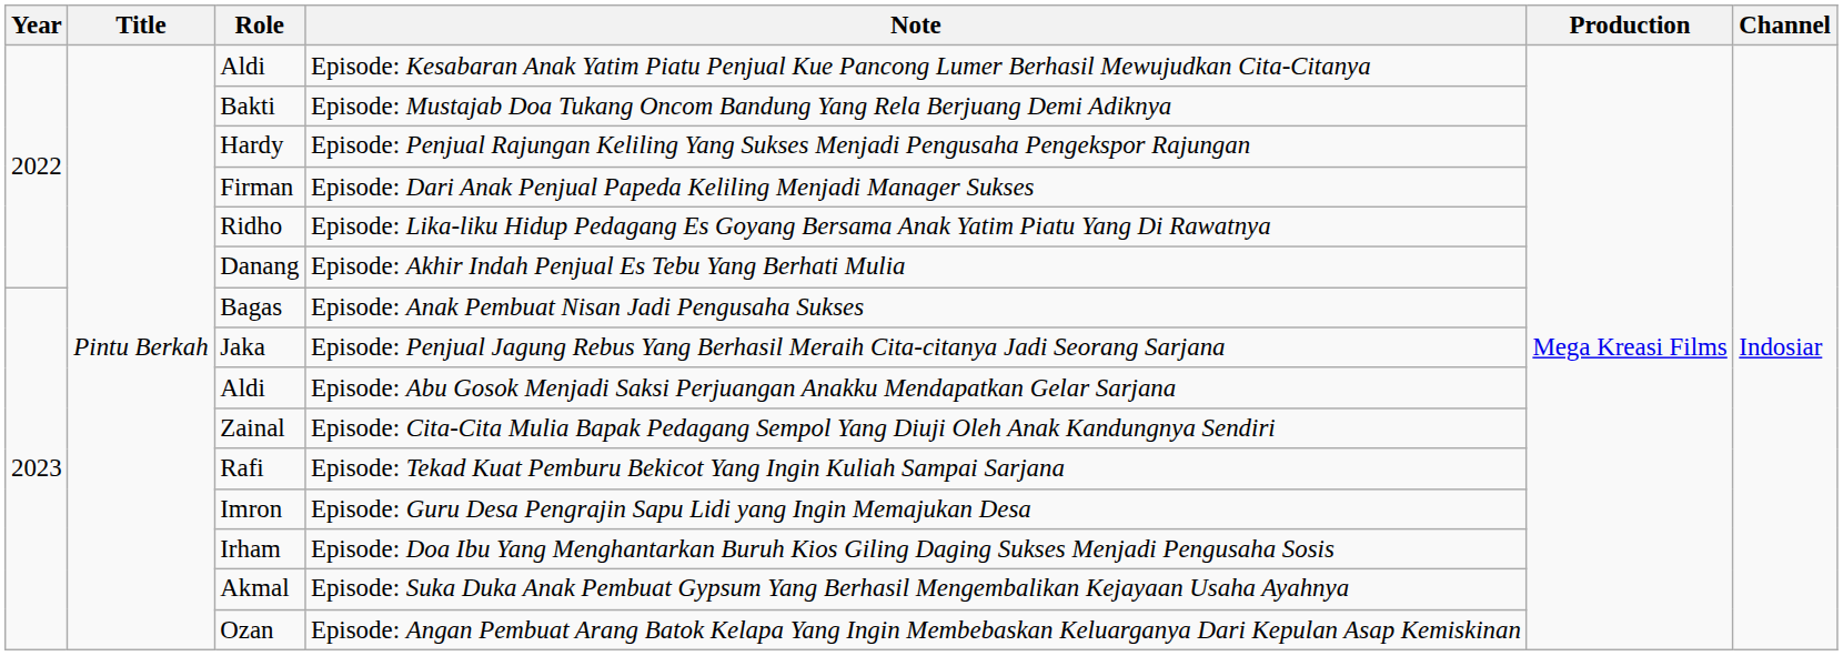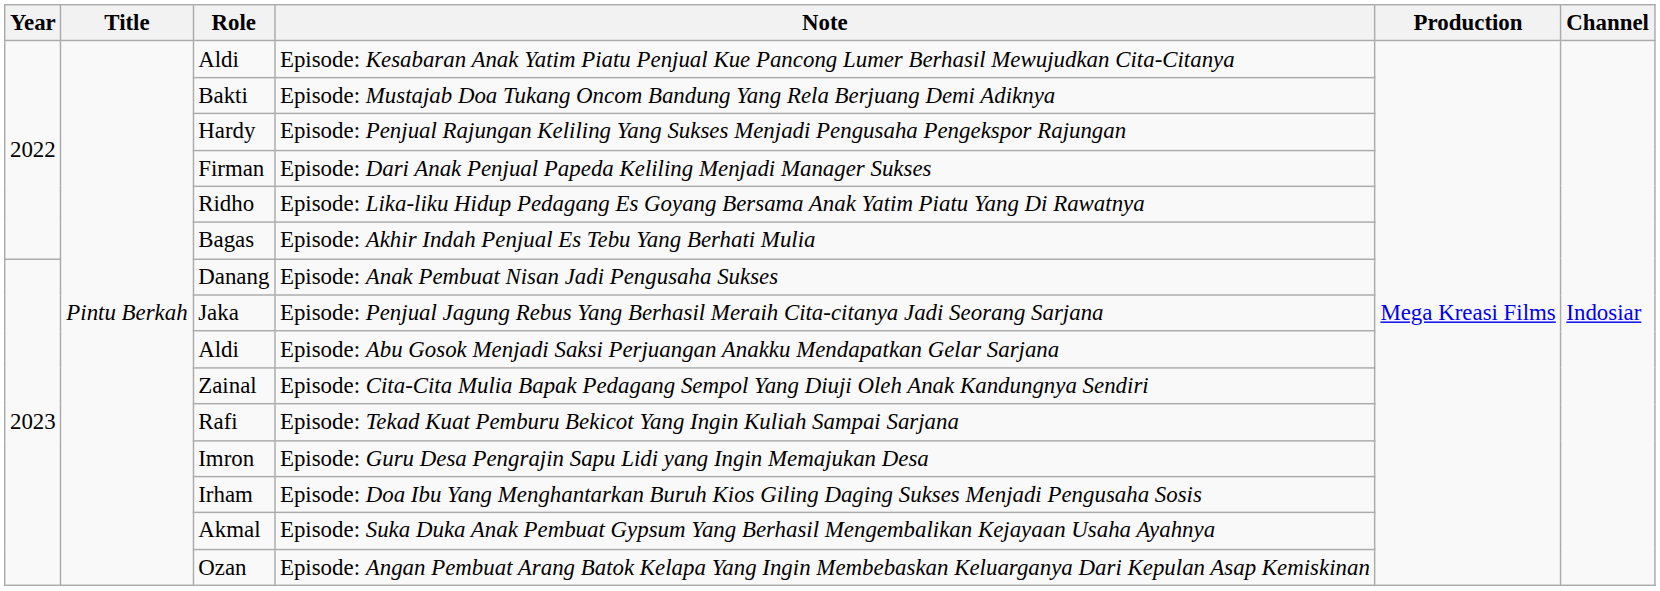 <table class="wikitable unsortable">
 <tr>
 <th>Year</th>
 <th>Title</th>
 <th>Role</th>
 <th>Note</th>
 <th>Production</th>
 <th>Channel</th>
 </tr>
 <tr>
 <td rowspan="6">2022</td>
 <td rowspan="15"><em>Pintu Berkah</em></td>
 <td>Aldi</td>
 <td>Episode: <em>Kesabaran Anak Yatim Piatu Penjual Kue Pancong Lumer Berhasil Mewujudkan Cita-Citanya</em></td>
 <td Rowspan="15"><a href='#'>Mega Kreasi Films</a></td>
 <td Rowspan="15"><a href='#'>Indosiar</a></td>
 </tr>
 <tr>
 <td>Bakti</td>
 <td>Episode: <em>Mustajab Doa Tukang Oncom Bandung Yang Rela Berjuang Demi Adiknya</em></td>
 </tr>
 <tr>
 <td>Hardy</td>
 <td>Episode: <em>Penjual Rajungan Keliling Yang Sukses Menjadi Pengusaha Pengekspor Rajungan</em></td>
 </tr>
 <tr>
 <td>Firman</td>
 <td>Episode: <em>Dari Anak Penjual Papeda Keliling Menjadi Manager Sukses</em></td>
 </tr>
 <tr>
 <td>Ridho</td>
 <td>Episode: <em>Lika-liku Hidup Pedagang Es Goyang Bersama Anak Yatim Piatu Yang Di Rawatnya</em></td>
 </tr>
 <tr>
-<td>Danang</td>
+<td>Bagas</td>
 <td>Episode: <em>Akhir Indah Penjual Es Tebu Yang Berhati Mulia</em></td>
 </tr>
 <tr>
 <td rowspan="9">2023</td>
-<td>Bagas</td>
+<td>Danang</td>
 <td>Episode: <em>Anak Pembuat Nisan Jadi Pengusaha Sukses</em></td>
 </tr>
 <tr>
 <td>Jaka</td>
 <td>Episode: <em>Penjual Jagung Rebus Yang Berhasil Meraih Cita-citanya Jadi Seorang Sarjana</em></td>
 </tr>
 <tr>
 <td>Aldi</td>
 <td>Episode: <em>Abu Gosok Menjadi Saksi Perjuangan Anakku Mendapatkan Gelar Sarjana</em></td>
 </tr>
 <tr>
 <td>Zainal</td>
 <td>Episode: <em>Cita-Cita Mulia Bapak Pedagang Sempol Yang Diuji Oleh Anak Kandungnya Sendiri</em></td>
 </tr>
 <tr>
 <td>Rafi</td>
 <td>Episode: <em>Tekad Kuat Pemburu Bekicot Yang Ingin Kuliah Sampai Sarjana</em></td>
 </tr>
 <tr>
 <td>Imron</td>
 <td>Episode: <em>Guru Desa Pengrajin Sapu Lidi yang Ingin Memajukan Desa</em></td>
 </tr>
 <tr>
 <td>Irham</td>
 <td>Episode: <em>Doa Ibu Yang Menghantarkan Buruh Kios Giling Daging Sukses Menjadi Pengusaha Sosis</em></td>
 </tr>
 <tr>
 <td>Akmal</td>
 <td>Episode: <em>Suka Duka Anak Pembuat Gypsum Yang Berhasil Mengembalikan Kejayaan Usaha Ayahnya</em></td>
 </tr>
 <tr>
 <td>Ozan</td>
 <td>Episode: <em>Angan Pembuat Arang Batok Kelapa Yang Ingin Membebaskan Keluarganya Dari Kepulan Asap Kemiskinan</em></td>
 </tr>
 </table>
